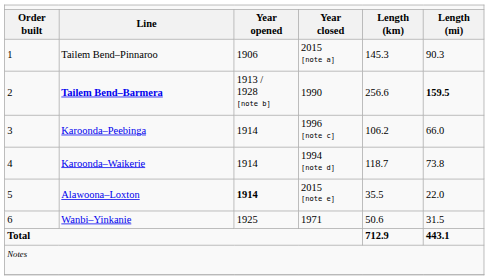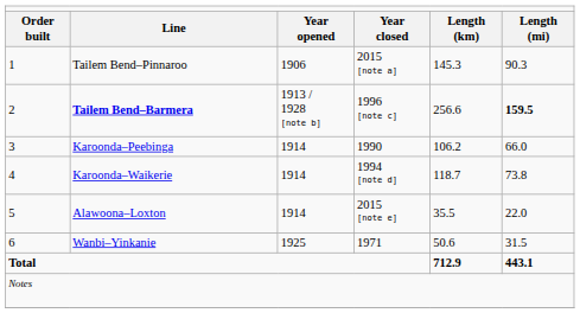 <table class="wikitable vertical-align-top floatright mw-collapsible mw-collapsed" border= "1" style= "width:50%; font-size: 86%; float:right; margin-left:2em; margin-right:2em; margin-bottom:2em">
 <tr>
 <td colspan="6"></td>
 </tr>
 <tr>
 <th scope="col">Order<br>built</th>
 <th scope="col">Line</th>
 <th scope="col">Year<br>opened</th>
 <th scope="col">Year<br>closed</th>
 <th scope="col">Length<br>(km)</th>
 <th scope="col">Length<br>(mi)</th>
 </tr>
 <tr>
 <td>1</td>
 <td>Tailem Bend–Pinnaroo</td>
 <td>1906</td>
 <td>2015<br><sup><kbd><span>[note a]</span></kbd></sup></td>
 <td>145.3</td>
 <td>90.3</td>
 </tr>
 <tr>
 <td>2</td>
 <td><strong><a href='#'>Tailem Bend–Barmera</a></strong></td>
 <td>1913 /<br>1928<br><sup><kbd><span>[note b]</span></kbd></sup></td>
-<td>1990</td>
+<td>1996<br><sup><kbd><span>[note c]</span></kbd></sup></td>
 <td>256.6</td>
 <td><strong>159.5</strong></td>
 </tr>
 <tr>
 <td>3</td>
 <td><a href='#'>Karoonda–Peebinga</a></td>
 <td>1914</td>
-<td>1996<br><sup><kbd><span>[note c]</span></kbd></sup></td>
+<td>1990</td>
 <td>106.2</td>
 <td>66.0</td>
 </tr>
 <tr>
 <td>4</td>
 <td><a href='#'>Karoonda–Waikerie</a></td>
 <td>1914</td>
 <td>1994<br><sup><kbd><span>[note d]</span></kbd></sup></td>
 <td>118.7</td>
 <td>73.8</td>
 </tr>
 <tr>
 <td>5</td>
 <td><a href='#'>Alawoona–Loxton</a></td>
-<td><strong>1914</strong></td>
+<td>1914</td>
 <td>2015<br><sup><kbd><span>[note e]</span></kbd></sup></td>
 <td>35.5</td>
 <td>22.0</td>
 </tr>
 <tr>
 <td>6</td>
 <td><a href='#'>Wanbi–Yinkanie</a></td>
 <td>1925</td>
 <td>1971</td>
 <td>50.6</td>
 <td>31.5</td>
 </tr>
 <tr>
 <td colspan="4"><strong>Total</strong></td>
 <td><strong>712.9</strong></td>
 <td><strong>443.1</strong></td>
 </tr>
 <tr>
 <td colspan="6"><small><em>Notes</em><br></small><br></td>
 </tr>
 <tr>
 </tr>
 </table>
